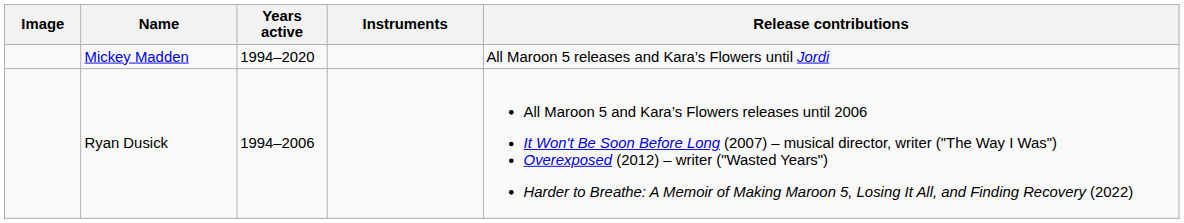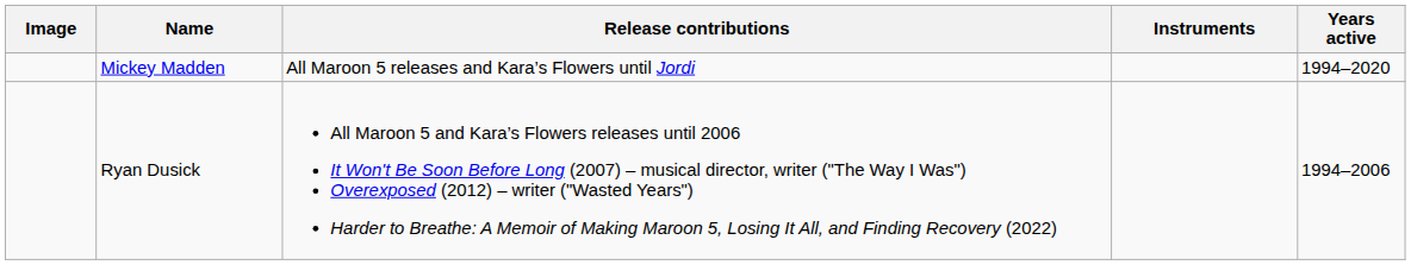 <table class="wikitable" border="1" width=100%>
 <tr>
 <th width="75">Image</th>
 <th width="160">Name</th>
+<th>Release contributions</th>
+<th width="160">Instruments</th>
 <th width="90">Years active</th>
-<th width="160">Instruments</th>
-<th>Release contributions</th>
 </tr>
 <tr>
 <td></td>
 <td><a href='#'>Mickey Madden</a></td>
+<td>All Maroon 5 releases and Kara’s Flowers until <em><a href='#'>Jordi</a></em></td>
+<td></td>
 <td>1994–2020</td>
-<td></td>
-<td>All Maroon 5 releases and Kara’s Flowers until <em><a href='#'>Jordi</a></em></td>
 </tr>
 <tr>
 <td></td>
 <td>Ryan Dusick</td>
+<td><br><ul><li>All Maroon 5 and Kara’s Flowers releases until 2006</li></ul><ul><li><em><a href='#'>It Won't Be Soon Before Long</a></em> (2007) – musical director, writer ("The Way I Was")</li><li><em><a href='#'>Overexposed</a></em> (2012) – writer ("Wasted Years")</li></ul><ul><li><em>Harder to Breathe: A Memoir of Making Maroon 5, Losing It All, and Finding Recovery</em> (2022)</li></ul></td>
+<td></td>
 <td>1994–2006</td>
-<td></td>
-<td><br><ul><li>All Maroon 5 and Kara’s Flowers releases until 2006</li></ul><ul><li><em><a href='#'>It Won't Be Soon Before Long</a></em> (2007) – musical director, writer ("The Way I Was")</li><li><em><a href='#'>Overexposed</a></em> (2012) – writer ("Wasted Years")</li></ul><ul><li><em>Harder to Breathe: A Memoir of Making Maroon 5, Losing It All, and Finding Recovery</em> (2022)</li></ul></td>
 </tr>
 </table>
